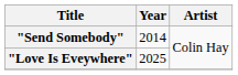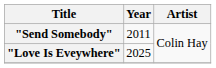 <table class="wikitable plainrowheaders" style="text-align:center;">
 <tr>
 <th scope="col">Title</th>
 <th scope="col">Year</th>
 <th scope="col">Artist</th>
 </tr>
 <tr>
 <th scope="row">"Send Somebody"</th>
-<td rowspan="1">2014</td>
+<td rowspan="1">2011</td>
 <td rowspan="2">Colin Hay</td>
 </tr>
 <tr>
 <th scope="row">"Love Is Eveywhere"</th>
 <td rowspan="1">2025</td>
 </tr>
 <tr>
 </tr>
 </table>
